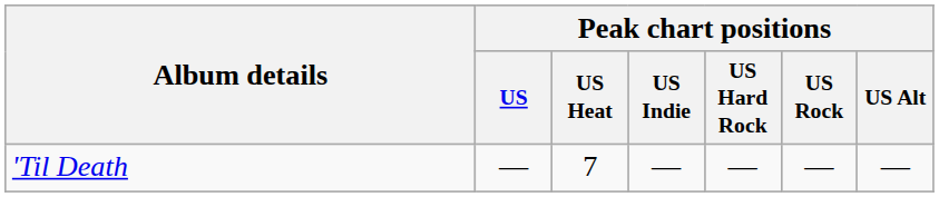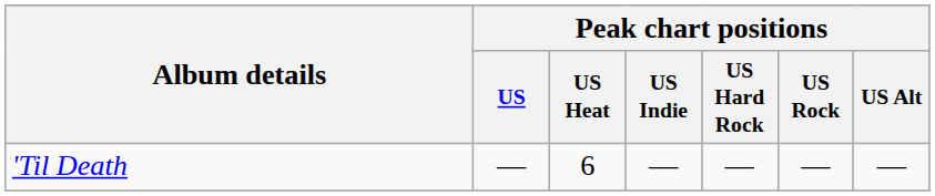 <table class="wikitable" style="text-align:center;">
 <tr>
 <th rowspan =  2 width = 250>Album details</th>
 <th colspan =  6>Peak chart positions</th>
 </tr>
 <tr>
 <th style = "width:3em;font-size:75%"><a href='#'>US</a></th>
 <th style = "width:3em;font-size:75%">US Heat</th>
 <th style = "width:3em;font-size:75%">US Indie</th>
 <th style = "width:3em;font-size:75%">US Hard Rock</th>
 <th style = "width:3em;font-size:75%">US Rock</th>
 <th style = "width:3em;font-size:75%">US Alt</th>
 </tr>
 <tr>
 <td align=left><em><a href='#'>'Til Death</a></em><br></td>
 <td>—</td>
-<td>7</td>
+<td>6</td>
 <td>—</td>
 <td>—</td>
 <td>—</td>
 <td>—</td>
 </tr>
 </table>
